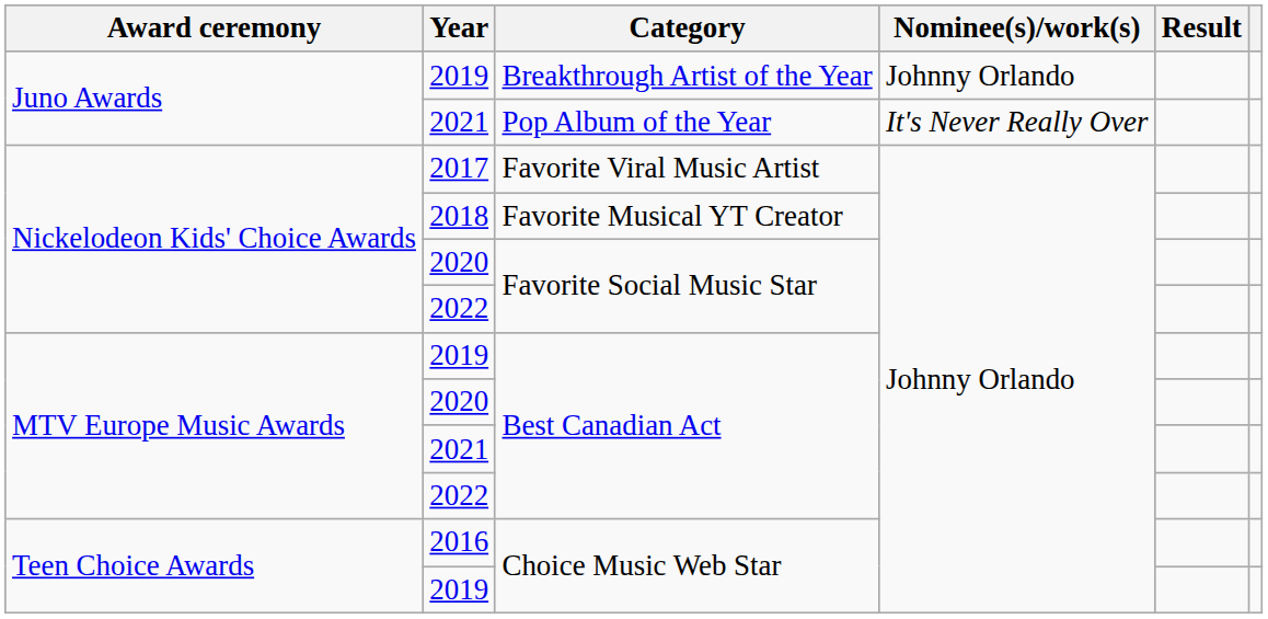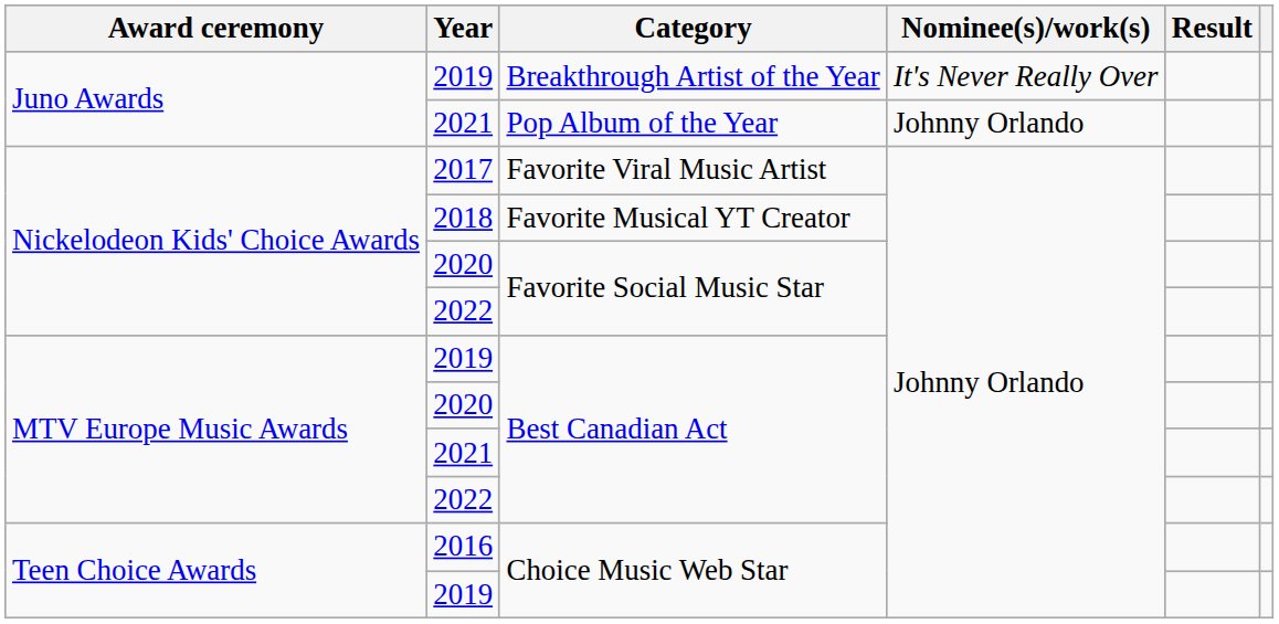 <table class="wikitable">
 <tr>
 <th>Award ceremony</th>
 <th>Year</th>
 <th>Category</th>
 <th>Nominee(s)/work(s)</th>
 <th>Result</th>
 <th></th>
 </tr>
 <tr>
 <td rowspan="2"><a href='#'>Juno Awards</a></td>
 <td><a href='#'>2019</a></td>
 <td><a href='#'>Breakthrough Artist of the Year</a></td>
-<td>Johnny Orlando</td>
+<td><em>It's Never Really Over</em></td>
 <td></td>
 <td></td>
 </tr>
 <tr>
 <td><a href='#'>2021</a></td>
 <td><a href='#'>Pop Album of the Year</a></td>
-<td><em>It's Never Really Over</em></td>
+<td>Johnny Orlando</td>
 <td></td>
 <td></td>
 </tr>
 <tr>
 <td rowspan="4"><a href='#'>Nickelodeon Kids' Choice Awards</a></td>
 <td><a href='#'>2017</a></td>
 <td>Favorite Viral Music Artist</td>
 <td rowspan="10">Johnny Orlando</td>
 <td></td>
 <td></td>
 </tr>
 <tr>
 <td><a href='#'>2018</a></td>
 <td>Favorite Musical YT Creator</td>
 <td></td>
 <td></td>
 </tr>
 <tr>
 <td><a href='#'>2020</a></td>
 <td rowspan="2">Favorite Social Music Star</td>
 <td></td>
 <td></td>
 </tr>
 <tr>
 <td><a href='#'>2022</a></td>
 <td></td>
 <td></td>
 </tr>
 <tr>
 <td rowspan="4"><a href='#'>MTV Europe Music Awards</a></td>
 <td><a href='#'>2019</a></td>
 <td rowspan="4"><a href='#'>Best Canadian Act</a></td>
 <td></td>
 <td></td>
 </tr>
 <tr>
 <td><a href='#'>2020</a></td>
 <td></td>
 <td></td>
 </tr>
 <tr>
 <td><a href='#'>2021</a></td>
 <td></td>
 <td></td>
 </tr>
 <tr>
 <td><a href='#'>2022</a></td>
 <td></td>
 <td></td>
 </tr>
 <tr>
 <td rowspan="2"><a href='#'>Teen Choice Awards</a></td>
 <td><a href='#'>2016</a></td>
 <td rowspan="2">Choice Music Web Star</td>
 <td></td>
 <td></td>
 </tr>
 <tr>
 <td><a href='#'>2019</a></td>
 <td></td>
 <td></td>
 </tr>
 </table>
